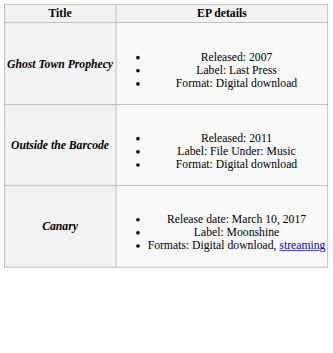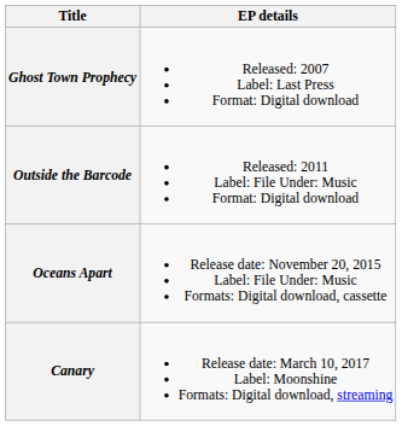 <table class="wikitable plainrowheaders" style="text-align:center;">
 <tr>
 <th scope="col">Title</th>
 <th scope="col">EP details</th>
 </tr>
 <tr>
 <th scope="row"><em>Ghost Town Prophecy</em></th>
 <td><br><ul><li>Released: 2007</li><li>Label: Last Press</li><li>Format: Digital download</li></ul></td>
 </tr>
 <tr>
 <th scope="row"><em>Outside the Barcode</em></th>
 <td><br><ul><li>Released: 2011</li><li>Label: File Under: Music</li><li>Format: Digital download</li></ul></td>
 </tr>
 <tr>
+<th scope="row"><em>Oceans Apart</em></th>
+<td><br><ul><li>Release date: November 20, 2015</li><li>Label: File Under: Music</li><li>Formats: Digital download, cassette</li></ul></td>
+</tr>
+<tr>
 <th scope="row"><em>Canary</em></th>
 <td><br><ul><li>Release date: March 10, 2017</li><li>Label: Moonshine</li><li>Formats: Digital download, <a href='#'>streaming</a></li></ul></td>
 </tr>
 </table>
